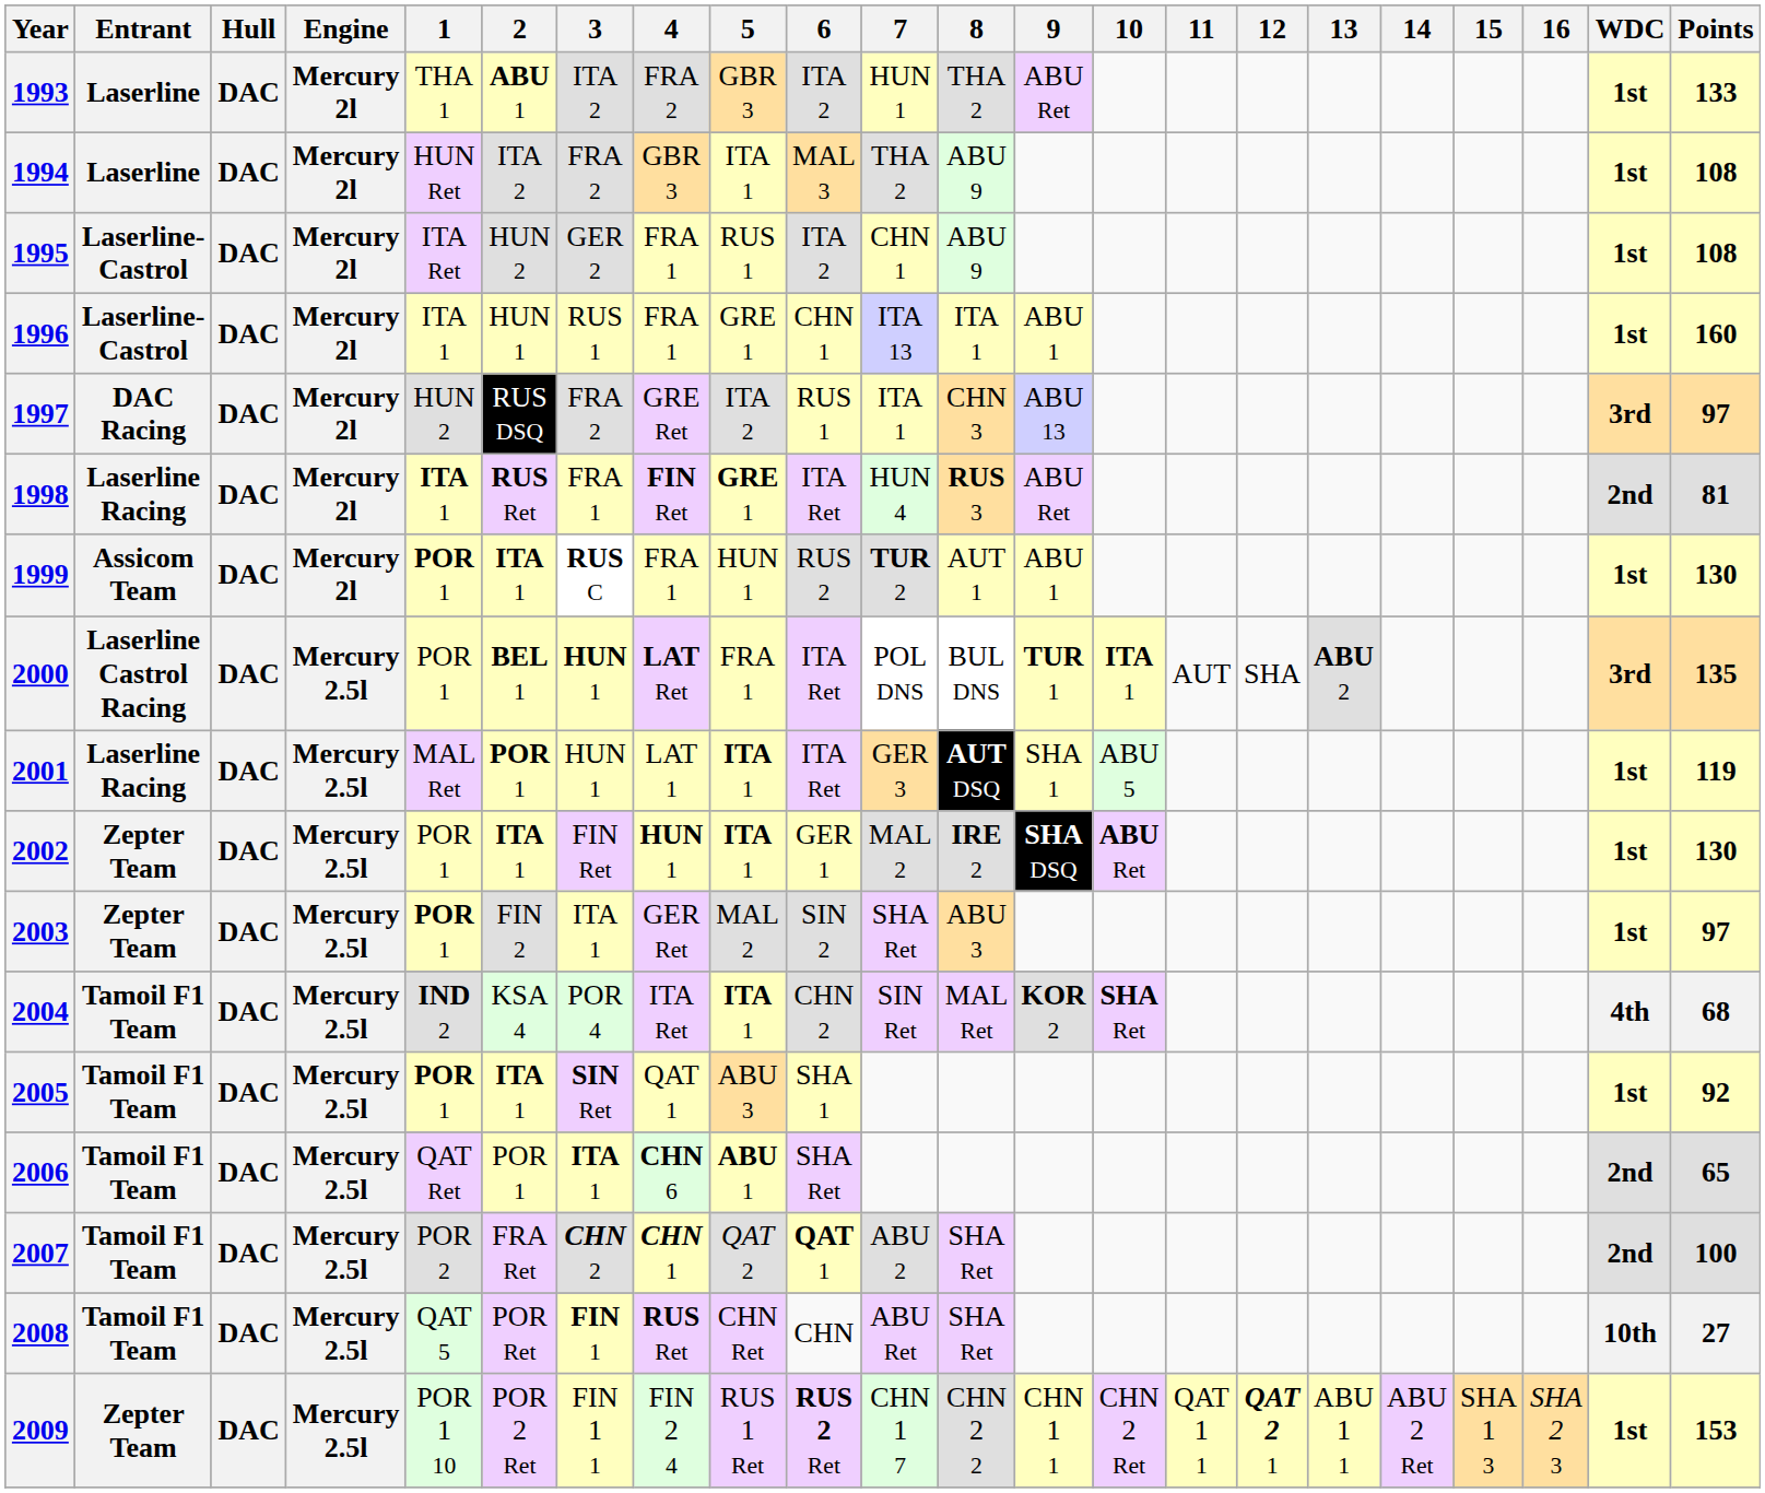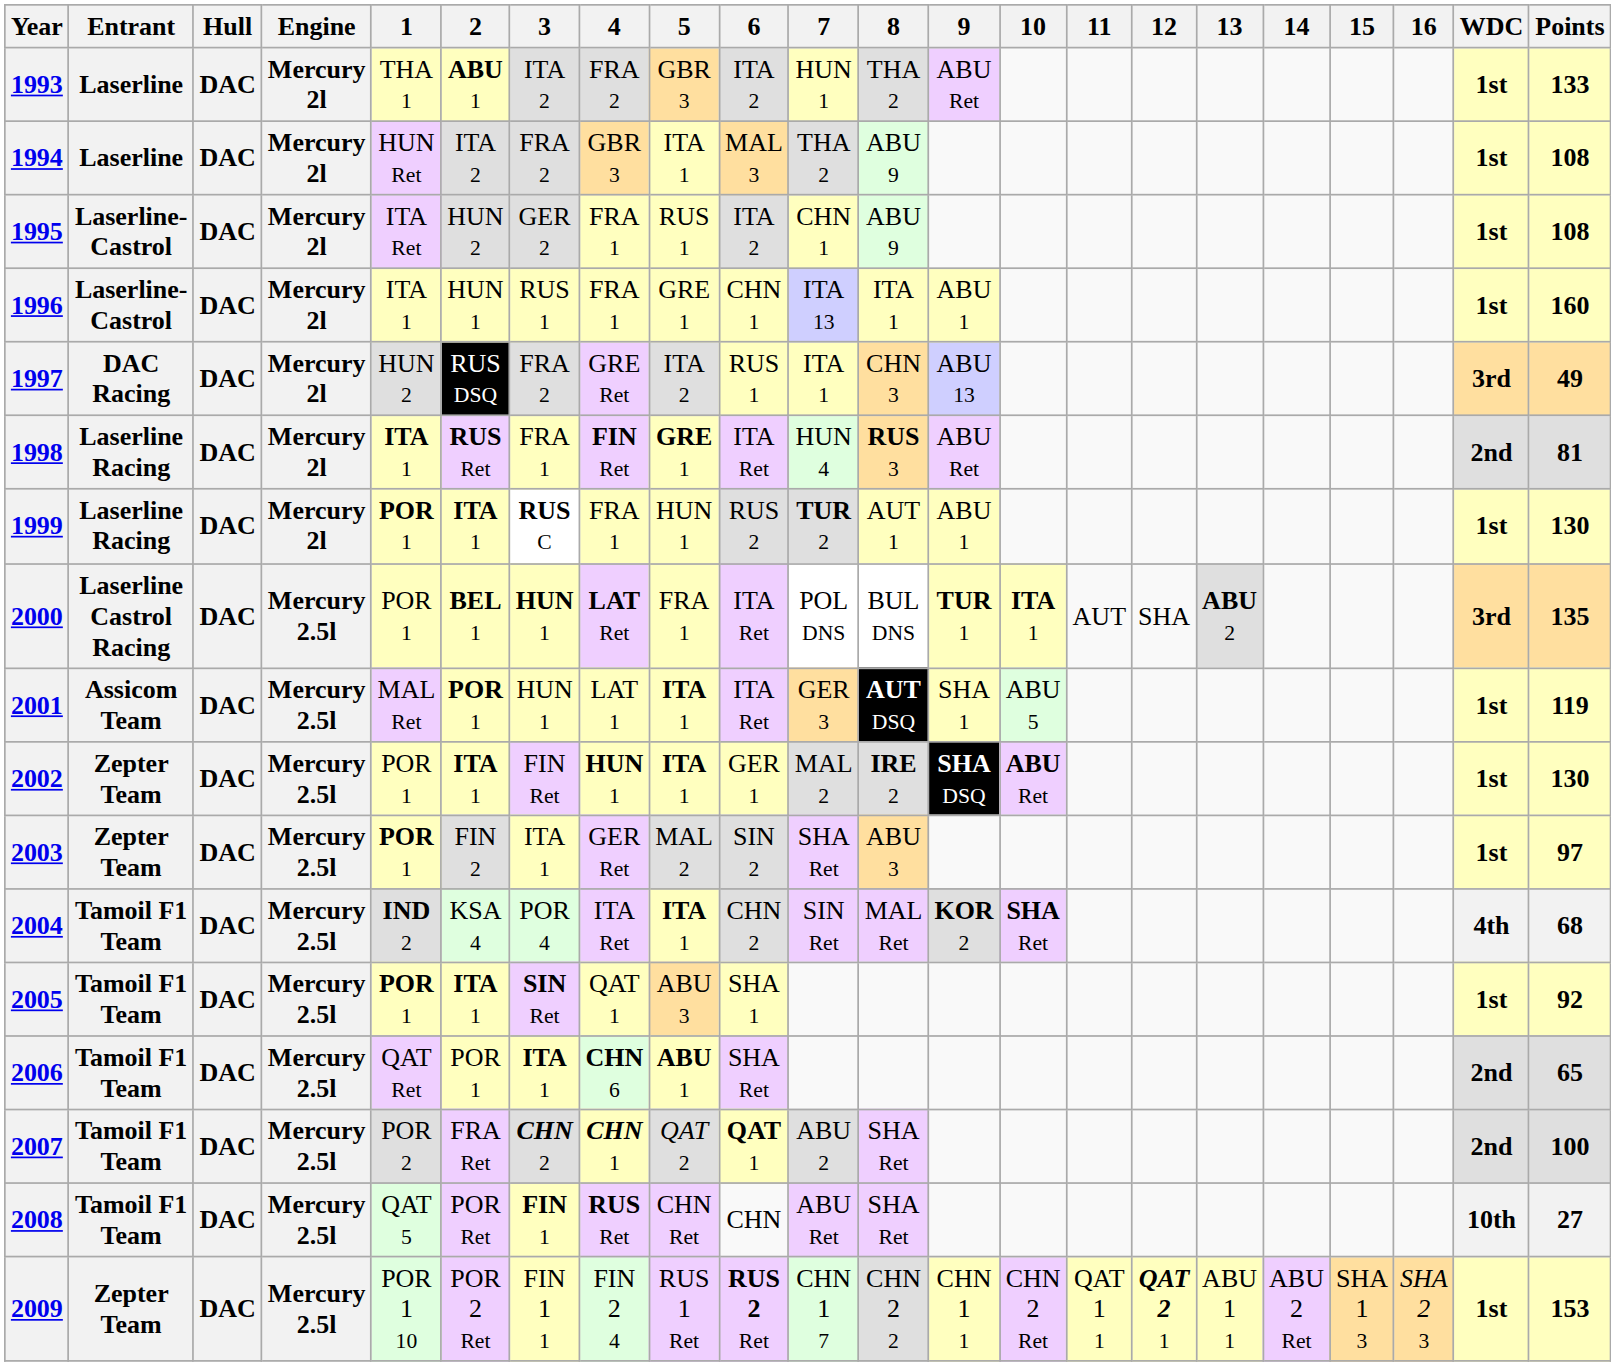 <table class="wikitable" style="text-align:center; font-size:95%">
 <tr>
 <th>Year</th>
 <th>Entrant</th>
 <th>Hull</th>
 <th>Engine</th>
 <th>1</th>
 <th>2</th>
 <th>3</th>
 <th>4</th>
 <th>5</th>
 <th>6</th>
 <th>7</th>
 <th>8</th>
 <th>9</th>
 <th>10</th>
 <th>11</th>
 <th>12</th>
 <th>13</th>
 <th>14</th>
 <th>15</th>
 <th>16</th>
 <th>WDC</th>
 <th>Points</th>
 </tr>
 <tr>
 <th><a href='#'>1993</a></th>
 <th>Laserline</th>
 <th>DAC</th>
 <th>Mercury 2l</th>
 <td style="background:#ffffbf;">THA<br><small>1</small></td>
 <td style="background:#ffffbf;"><strong>ABU</strong><br><small>1</small></td>
 <td style="background:#dfdfdf;">ITA<br><small>2</small></td>
 <td style="background:#dfdfdf;">FRA<br><small>2</small></td>
 <td style="background:#ffdf9f;">GBR<br><small>3</small></td>
 <td style="background:#dfdfdf;">ITA<br><small>2</small></td>
 <td style="background:#ffffbf;">HUN<br><small>1</small></td>
 <td style="background:#dfdfdf;">THA<br><small>2</small></td>
 <td style="background:#efcfff;">ABU<br><small>Ret</small></td>
 <td></td>
 <td></td>
 <td></td>
 <td></td>
 <td></td>
 <td></td>
 <td></td>
 <td style="background:#ffffbf;"><strong>1st</strong></td>
 <td style="background:#ffffbf;"><strong>133</strong></td>
 </tr>
 <tr>
 <th><a href='#'>1994</a></th>
 <th>Laserline</th>
 <th>DAC</th>
 <th>Mercury 2l</th>
 <td style="background:#efcfff;">HUN<br><small>Ret</small></td>
 <td style="background:#dfdfdf;">ITA<br><small>2</small></td>
 <td style="background:#dfdfdf;">FRA<br><small>2</small></td>
 <td style="background:#ffdf9f;">GBR<br><small>3</small></td>
 <td style="background:#ffffbf;">ITA<br><small>1</small></td>
 <td style="background:#ffdf9f;">MAL<br><small>3</small></td>
 <td style="background:#dfdfdf;">THA<br><small>2</small></td>
 <td style="background:#dfffdf;">ABU<br><small>9</small></td>
 <td></td>
 <td></td>
 <td></td>
 <td></td>
 <td></td>
 <td></td>
 <td></td>
 <td></td>
 <td style="background:#ffffbf;"><strong>1st</strong></td>
 <td style="background:#ffffbf;"><strong>108</strong></td>
 </tr>
 <tr>
 <th><a href='#'>1995</a></th>
 <th>Laserline-Castrol</th>
 <th>DAC</th>
 <th>Mercury 2l</th>
 <td style="background:#efcfff;">ITA<br><small>Ret</small></td>
 <td style="background:#dfdfdf;">HUN<br><small>2</small></td>
 <td style="background:#dfdfdf;">GER<br><small>2</small></td>
 <td style="background:#ffffbf;">FRA<br><small>1</small></td>
 <td style="background:#ffffbf;">RUS<br><small>1</small></td>
 <td style="background:#dfdfdf;">ITA<br><small>2</small></td>
 <td style="background:#ffffbf;">CHN<br><small>1</small></td>
 <td style="background:#dfffdf;">ABU<br><small>9</small></td>
 <td></td>
 <td></td>
 <td></td>
 <td></td>
 <td></td>
 <td></td>
 <td></td>
 <td></td>
 <td style="background:#ffffbf;"><strong>1st</strong></td>
 <td style="background:#ffffbf;"><strong>108</strong></td>
 </tr>
 <tr>
 <th><a href='#'>1996</a></th>
 <th>Laserline-Castrol</th>
 <th>DAC</th>
 <th>Mercury 2l</th>
 <td style="background:#ffffbf;">ITA<br><small>1</small></td>
 <td style="background:#ffffbf;">HUN<br><small>1</small></td>
 <td style="background:#ffffbf;">RUS<br><small>1</small></td>
 <td style="background:#ffffbf;">FRA<br><small>1</small></td>
 <td style="background:#ffffbf;">GRE<br><small>1</small></td>
 <td style="background:#ffffbf;">CHN<br><small>1</small></td>
 <td style="background:#cfcfff;">ITA<br><small>13</small></td>
 <td style="background:#ffffbf;">ITA<br><small>1</small></td>
 <td style="background:#ffffbf;">ABU<br><small>1</small></td>
 <td></td>
 <td></td>
 <td></td>
 <td></td>
 <td></td>
 <td></td>
 <td></td>
 <td style="background:#ffffbf;"><strong>1st</strong></td>
 <td style="background:#ffffbf;"><strong>160</strong></td>
 </tr>
 <tr>
 <th><a href='#'>1997</a></th>
 <th>DAC Racing</th>
 <th>DAC</th>
 <th>Mercury 2l</th>
 <td style="background:#dfdfdf;">HUN<br><small>2</small></td>
 <td style="background:#000000; color:white;">RUS<br><small>DSQ</small></td>
 <td style="background:#dfdfdf;">FRA<br><small>2</small></td>
 <td style="background:#efcfff;">GRE<br><small>Ret</small></td>
 <td style="background:#dfdfdf;">ITA<br><small>2</small></td>
 <td style="background:#ffffbf;">RUS<br><small>1</small></td>
 <td style="background:#ffffbf;">ITA<br><small>1</small></td>
 <td style="background:#ffdf9f;">CHN<br><small>3</small></td>
 <td style="background:#cfcfff;">ABU<br><small>13</small></td>
 <td></td>
 <td></td>
 <td></td>
 <td></td>
 <td></td>
 <td></td>
 <td></td>
 <td style="background:#ffdf9f;"><strong>3rd</strong></td>
-<td style="background:#ffdf9f;"><strong>97</strong></td>
+<td style="background:#ffdf9f;"><strong>49</strong></td>
 </tr>
 <tr>
 <th><a href='#'>1998</a></th>
 <th>Laserline Racing</th>
 <th>DAC</th>
 <th>Mercury 2l</th>
 <td style="background:#ffffbf;"><strong>ITA</strong><br><small>1</small></td>
 <td style="background:#efcfff;"><strong>RUS</strong><br><small>Ret</small></td>
 <td style="background:#ffffbf;">FRA<br><small>1</small></td>
 <td style="background:#efcfff;"><strong>FIN</strong><br><small>Ret</small></td>
 <td style="background:#ffffbf;"><strong>GRE</strong><br><small>1</small></td>
 <td style="background:#efcfff;">ITA<br><small>Ret</small></td>
 <td style="background:#dfffdf;">HUN<br><small>4</small></td>
 <td style="background:#ffdf9f;"><strong>RUS</strong><br><small>3</small></td>
 <td style="background:#efcfff;">ABU<br><small>Ret</small></td>
 <td></td>
 <td></td>
 <td></td>
 <td></td>
 <td></td>
 <td></td>
 <td></td>
 <td style="background:#dfdfdf;"><strong>2nd</strong></td>
 <td style="background:#dfdfdf;"><strong>81</strong></td>
 </tr>
 <tr>
 <th><a href='#'>1999</a></th>
-<th>Assicom Team</th>
+<th>Laserline Racing</th>
 <th>DAC</th>
 <th>Mercury 2l</th>
 <td style="background:#ffffbf;"><strong>POR</strong><br><small>1</small></td>
 <td style="background:#ffffbf;"><strong>ITA</strong><br><small>1</small></td>
 <td style="background:#ffffff;"><strong>RUS</strong><br><small>C</small></td>
 <td style="background:#ffffbf;">FRA<br><small>1</small></td>
 <td style="background:#ffffbf;">HUN<br><small>1</small></td>
 <td style="background:#dfdfdf;">RUS<br><small>2</small></td>
 <td style="background:#dfdfdf;"><strong>TUR</strong><br><small>2</small></td>
 <td style="background:#ffffbf;">AUT<br><small>1</small></td>
 <td style="background:#ffffbf;">ABU<br><small>1</small></td>
 <td></td>
 <td></td>
 <td></td>
 <td></td>
 <td></td>
 <td></td>
 <td></td>
 <td style="background:#ffffbf;"><strong>1st</strong></td>
 <td style="background:#ffffbf;"><strong>130</strong></td>
 </tr>
 <tr>
 <th><a href='#'>2000</a></th>
 <th>Laserline Castrol Racing</th>
 <th>DAC</th>
 <th>Mercury 2.5l</th>
 <td style="background:#ffffbf;">POR<br><small>1</small></td>
 <td style="background:#ffffbf;"><strong>BEL</strong><br><small>1</small></td>
 <td style="background:#ffffbf;"><strong>HUN</strong><br><small>1</small></td>
 <td style="background:#efcfff;"><strong>LAT</strong><br><small>Ret</small></td>
 <td style="background:#ffffbf;">FRA<br><small>1</small></td>
 <td style="background:#efcfff;">ITA<br><small>Ret</small></td>
 <td style="background:#ffffff;">POL<br><small>DNS</small></td>
 <td style="background:#ffffff;">BUL<br><small>DNS</small></td>
 <td style="background:#ffffbf;"><strong>TUR</strong><br><small>1</small></td>
 <td style="background:#ffffbf;"><strong>ITA</strong><br><small>1</small></td>
 <td>AUT</td>
 <td>SHA</td>
 <td style="background:#dfdfdf;"><strong>ABU</strong><br><small>2</small></td>
 <td></td>
 <td></td>
 <td></td>
 <td style="background:#ffdf9f;"><strong>3rd</strong></td>
 <td style="background:#ffdf9f;"><strong>135</strong></td>
 </tr>
 <tr>
 <th><a href='#'>2001</a></th>
-<th>Laserline Racing</th>
+<th>Assicom Team</th>
 <th>DAC</th>
 <th>Mercury 2.5l</th>
 <td style="background:#efcfff;">MAL<br><small>Ret</small></td>
 <td style="background:#ffffbf;"><strong>POR</strong><br><small>1</small></td>
 <td style="background:#ffffbf;">HUN<br><small>1</small></td>
 <td style="background:#ffffbf;">LAT<br><small>1</small></td>
 <td style="background:#ffffbf;"><strong>ITA</strong><br><small>1</small></td>
 <td style="background:#efcfff;">ITA<br><small>Ret</small></td>
 <td style="background:#ffdf9f;">GER<br><small>3</small></td>
 <td style="background:#000000; color:white;"><strong>AUT</strong><br><small>DSQ</small></td>
 <td style="background:#ffffbf;">SHA<br><small>1</small></td>
 <td style="background:#dfffdf;">ABU<br><small>5</small></td>
 <td></td>
 <td></td>
 <td></td>
 <td></td>
 <td></td>
 <td></td>
 <td style="background:#ffffbf;"><strong>1st</strong></td>
 <td style="background:#ffffbf;"><strong>119</strong></td>
 </tr>
 <tr>
 <th><a href='#'>2002</a></th>
 <th>Zepter Team</th>
 <th>DAC</th>
 <th>Mercury 2.5l</th>
 <td style="background:#ffffbf;">POR<br><small>1</small></td>
 <td style="background:#ffffbf;"><strong>ITA</strong><br><small>1</small></td>
 <td style="background:#efcfff;">FIN<br><small>Ret</small></td>
 <td style="background:#ffffbf;"><strong>HUN</strong><br><small>1</small></td>
 <td style="background:#ffffbf;"><strong>ITA</strong><br><small>1</small></td>
 <td style="background:#ffffbf;">GER<br><small>1</small></td>
 <td style="background:#dfdfdf;">MAL<br><small>2</small></td>
 <td style="background:#dfdfdf;"><strong>IRE</strong><br><small>2</small></td>
 <td style="background:#000000; color:white;"><strong>SHA</strong><br><small>DSQ</small></td>
 <td style="background:#efcfff;"><strong>ABU</strong><br><small>Ret</small></td>
 <td></td>
 <td></td>
 <td></td>
 <td></td>
 <td></td>
 <td></td>
 <td style="background:#ffffbf;"><strong>1st</strong></td>
 <td style="background:#ffffbf;"><strong>130</strong></td>
 </tr>
 <tr>
 <th><a href='#'>2003</a></th>
 <th>Zepter Team</th>
 <th>DAC</th>
 <th>Mercury 2.5l</th>
 <td style="background:#ffffbf;"><strong>POR</strong><br><small>1</small></td>
 <td style="background:#dfdfdf;">FIN<br><small>2</small></td>
 <td style="background:#ffffbf;">ITA<br><small>1</small></td>
 <td style="background:#efcfff;">GER<br><small>Ret</small></td>
 <td style="background:#dfdfdf;">MAL<br><small>2</small></td>
 <td style="background:#dfdfdf;">SIN<br><small>2</small></td>
 <td style="background:#efcfff;">SHA<br><small>Ret</small></td>
 <td style="background:#ffdf9f;">ABU<br><small>3</small></td>
 <td></td>
 <td></td>
 <td></td>
 <td></td>
 <td></td>
 <td></td>
 <td></td>
 <td></td>
 <td style="background:#ffffbf;"><strong>1st</strong></td>
 <td style="background:#ffffbf;"><strong>97</strong></td>
 </tr>
 <tr>
 <th><a href='#'>2004</a></th>
 <th>Tamoil F1 Team</th>
 <th>DAC</th>
 <th>Mercury 2.5l</th>
 <td style="background:#dfdfdf;"><strong>IND</strong><br><small>2</small></td>
 <td style="background:#dfffdf;">KSA<br><small>4</small></td>
 <td style="background:#dfffdf;">POR<br><small>4</small></td>
 <td style="background:#efcfff;">ITA<br><small>Ret</small></td>
 <td style="background:#ffffbf;"><strong>ITA</strong><br><small>1</small></td>
 <td style="background:#dfdfdf;">CHN<br><small>2</small></td>
 <td style="background:#efcfff;">SIN<br><small>Ret</small></td>
 <td style="background:#efcfff;">MAL<br><small>Ret</small></td>
 <td style="background:#dfdfdf;"><strong>KOR</strong><br><small>2</small></td>
 <td style="background:#efcfff;"><strong>SHA</strong><br><small>Ret</small></td>
 <td></td>
 <td></td>
 <td></td>
 <td></td>
 <td></td>
 <td></td>
 <th>4th</th>
 <th>68</th>
 </tr>
 <tr>
 <th><a href='#'>2005</a></th>
 <th>Tamoil F1 Team</th>
 <th>DAC</th>
 <th>Mercury 2.5l</th>
 <td style="background:#ffffbf;"><strong>POR</strong><br><small>1</small></td>
 <td style="background:#ffffbf;"><strong>ITA</strong><br><small>1</small></td>
 <td style="background:#efcfff;"><strong>SIN</strong><br><small>Ret</small></td>
 <td style="background:#ffffbf;">QAT<br><small>1</small></td>
 <td style="background:#ffdf9f;">ABU<br><small>3</small></td>
 <td style="background:#ffffbf;">SHA<br><small>1</small></td>
 <td></td>
 <td></td>
 <td></td>
 <td></td>
 <td></td>
 <td></td>
 <td></td>
 <td></td>
 <td></td>
 <td></td>
 <td style="background:#ffffbf;"><strong>1st</strong></td>
 <td style="background:#ffffbf;"><strong>92</strong></td>
 </tr>
 <tr>
 <th><a href='#'>2006</a></th>
 <th>Tamoil F1 Team</th>
 <th>DAC</th>
 <th>Mercury 2.5l</th>
 <td style="background:#efcfff;">QAT<br><small>Ret</small></td>
 <td style="background:#ffffbf;">POR<br><small>1</small></td>
 <td style="background:#ffffbf;"><strong>ITA</strong><br><small>1</small></td>
 <td style="background:#dfffdf;"><strong>CHN</strong><br><small>6</small></td>
 <td style="background:#ffffbf;"><strong>ABU</strong><br><small>1</small></td>
 <td style="background:#efcfff;">SHA<br><small>Ret</small></td>
 <td></td>
 <td></td>
 <td></td>
 <td></td>
 <td></td>
 <td></td>
 <td></td>
 <td></td>
 <td></td>
 <td></td>
 <td style="background:#dfdfdf;"><strong>2nd</strong></td>
 <td style="background:#dfdfdf;"><strong>65</strong></td>
 </tr>
 <tr>
 <th><a href='#'>2007</a></th>
 <th>Tamoil F1 Team</th>
 <th>DAC</th>
 <th>Mercury 2.5l</th>
 <td style="background:#dfdfdf;">POR<br><small>2</small></td>
 <td style="background:#efcfff;">FRA<br><small>Ret</small></td>
 <td style="background:#dfdfdf;"><strong><em>CHN</em></strong><br><small>2</small></td>
 <td style="background:#ffffbf;"><strong><em>CHN</em></strong><br><small>1</small></td>
 <td style="background:#dfdfdf;"><em>QAT</em><br><small>2</small></td>
 <td style="background:#ffffbf;"><strong>QAT</strong><br><small>1</small></td>
 <td style="background:#dfdfdf;">ABU<br><small>2</small></td>
 <td style="background:#efcfff;">SHA<br><small>Ret</small></td>
 <td></td>
 <td></td>
 <td></td>
 <td></td>
 <td></td>
 <td></td>
 <td></td>
 <td></td>
 <td style="background:#dfdfdf;"><strong>2nd</strong></td>
 <td style="background:#dfdfdf;"><strong>100</strong></td>
 </tr>
 <tr>
 <th><a href='#'>2008</a></th>
 <th>Tamoil F1 Team</th>
 <th>DAC</th>
 <th>Mercury 2.5l</th>
 <td style="background:#dfffdf;">QAT<br><small>5</small></td>
 <td style="background:#efcfff;">POR<br><small>Ret</small></td>
 <td style="background:#ffffbf;"><strong>FIN</strong><br><small>1</small></td>
 <td style="background:#efcfff;"><strong>RUS</strong><br><small>Ret</small></td>
 <td style="background:#efcfff;">CHN<br><small>Ret</small></td>
 <td>CHN</td>
 <td style="background:#efcfff;">ABU<br><small>Ret</small></td>
 <td style="background:#efcfff;">SHA<br><small>Ret</small></td>
 <td></td>
 <td></td>
 <td></td>
 <td></td>
 <td></td>
 <td></td>
 <td></td>
 <td></td>
 <th>10th</th>
 <th>27</th>
 </tr>
 <tr>
 <th><a href='#'>2009</a></th>
 <th>Zepter Team</th>
 <th>DAC</th>
 <th>Mercury 2.5l</th>
 <td style="background:#dfffdf;">POR<br>1<br><small>10</small></td>
 <td style="background:#efcfff;">POR<br>2<br><small>Ret</small></td>
 <td style="background:#ffffbf;">FIN<br>1<br><small>1</small></td>
 <td style="background:#dfffdf;">FIN<br>2<br><small>4</small></td>
 <td style="background:#efcfff;">RUS<br>1<br><small>Ret</small></td>
 <td style="background:#efcfff;"><strong>RUS<br>2</strong><br><small>Ret</small></td>
 <td style="background:#dfffdf;">CHN<br>1<br><small>7</small></td>
 <td style="background:#dfdfdf;">CHN<br>2<br><small>2</small></td>
 <td style="background:#ffffbf;">CHN<br>1<br><small>1</small></td>
 <td style="background:#efcfff;">CHN<br>2<br><small>Ret</small></td>
 <td style="background:#ffffbf;">QAT<br>1<br><small>1</small></td>
 <td style="background:#ffffbf;"><strong><em>QAT<br>2</em></strong><br><small>1</small></td>
 <td style="background:#ffffbf;">ABU<br>1<br><small>1</small></td>
 <td style="background:#efcfff;">ABU<br>2<br><small>Ret</small></td>
 <td style="background:#ffdf9f;">SHA<br>1<br><small>3</small></td>
 <td style="background:#ffdf9f;"><em>SHA<br>2</em><br><small>3</small></td>
 <td style="background:#ffffbf;"><strong>1st</strong></td>
 <td style="background:#ffffbf;"><strong>153</strong></td>
 </tr>
 </table>
